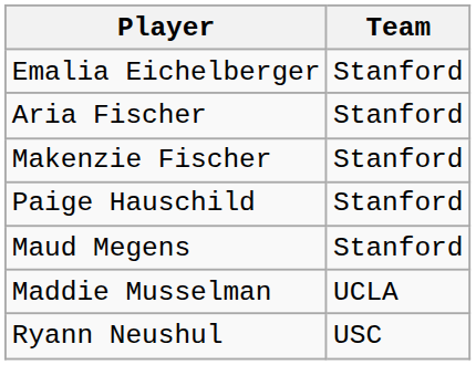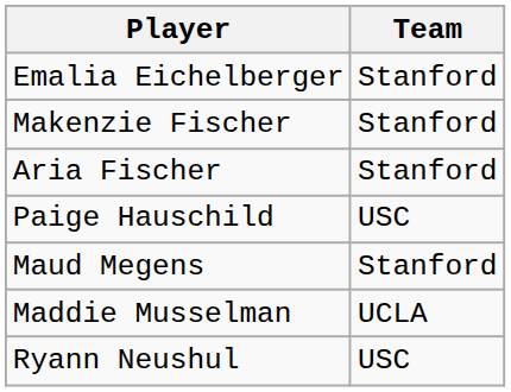 <table class="wikitable">
 <tr>
 <th>Player</th>
 <th>Team</th>
 </tr>
 <tr>
 <td>Emalia Eichelberger</td>
 <td style=>Stanford</td>
 </tr>
 <tr>
+<td>Makenzie Fischer</td>
+<td style=>Stanford</td>
+</tr>
+<tr>
 <td>Aria Fischer</td>
 <td style=>Stanford</td>
 </tr>
 <tr>
-<td>Makenzie Fischer</td>
-<td style=>Stanford</td>
-</tr>
-<tr>
 <td>Paige Hauschild</td>
-<td style=>Stanford</td>
+<td style=>USC</td>
 </tr>
 <tr>
 <td>Maud Megens</td>
 <td style=>Stanford</td>
 </tr>
 <tr>
 <td>Maddie Musselman</td>
 <td style=>UCLA</td>
 </tr>
 <tr>
 <td>Ryann Neushul</td>
 <td style=>USC</td>
 </tr>
 </table>
